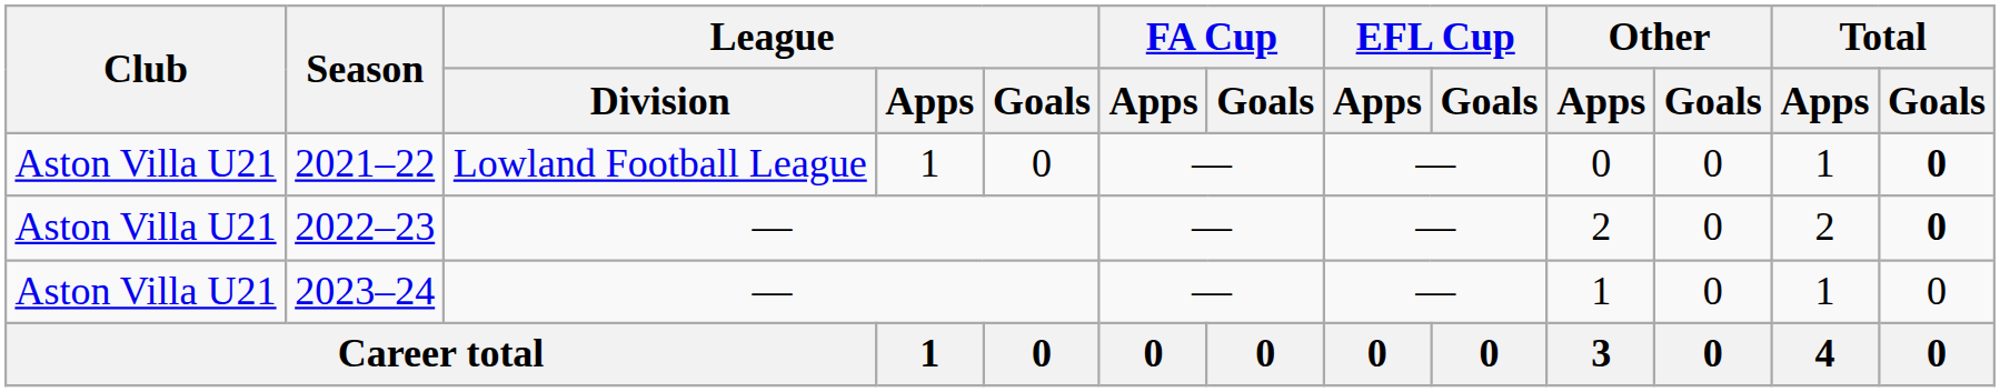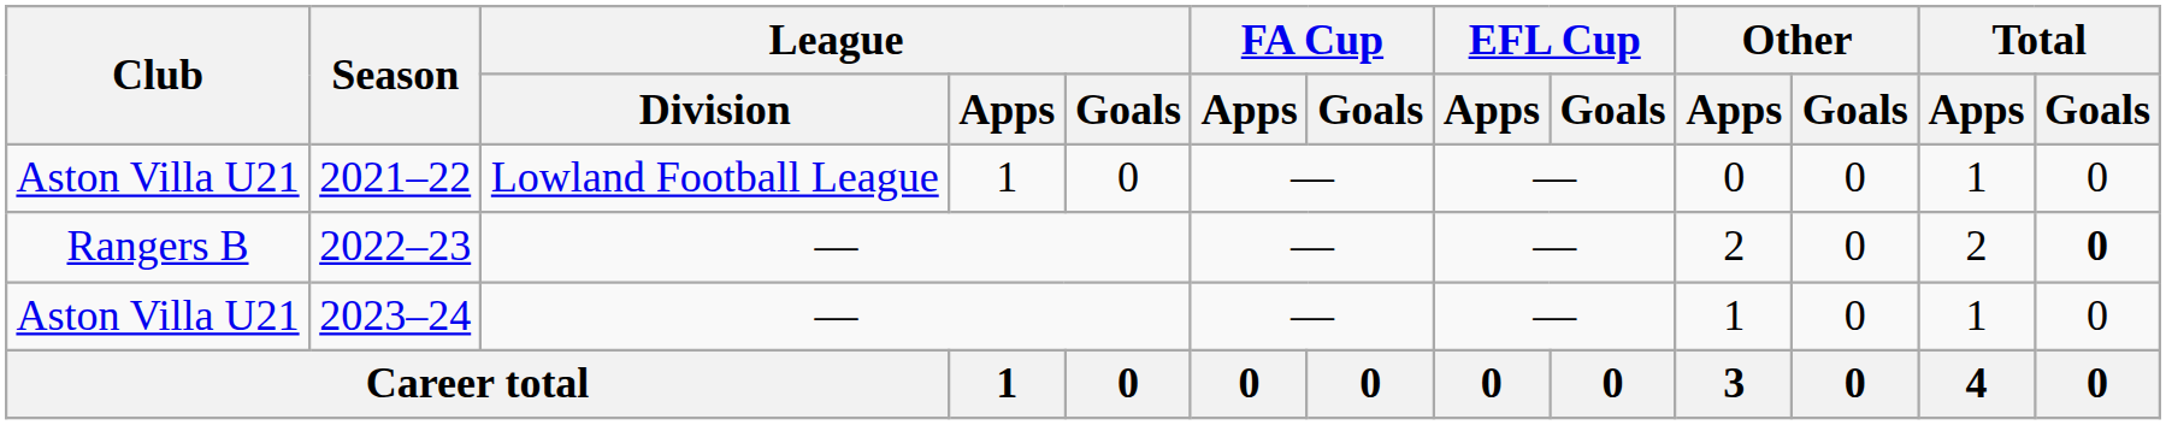 <table class=wikitable style=text-align:center>
 <tr>
 <th rowspan=2>Club</th>
 <th rowspan=2>Season</th>
 <th colspan=3>League</th>
 <th colspan=2><a href='#'>FA Cup</a></th>
 <th colspan=2><a href='#'>EFL Cup</a></th>
 <th colspan=2>Other</th>
 <th colspan=2>Total</th>
 </tr>
 <tr>
 <th>Division</th>
 <th>Apps</th>
 <th>Goals</th>
 <th>Apps</th>
 <th>Goals</th>
 <th>Apps</th>
 <th>Goals</th>
 <th>Apps</th>
 <th>Goals</th>
 <th>Apps</th>
 <th>Goals</th>
 </tr>
 <tr>
 <td><a href='#'>Aston Villa U21</a></td>
 <td><a href='#'>2021–22</a></td>
 <td><a href='#'>Lowland Football League</a></td>
 <td>1</td>
 <td>0</td>
 <td colspan=2>—</td>
 <td colspan=2>—</td>
 <td>0</td>
 <td>0</td>
 <td>1</td>
-<td><strong>0</strong></td>
+<td>0</td>
 </tr>
 <tr>
-<td><a href='#'>Aston Villa U21</a></td>
+<td><a href='#'>Rangers B</a></td>
 <td><a href='#'>2022–23</a></td>
 <td colspan=3>—</td>
 <td colspan=2>—</td>
 <td colspan=2>—</td>
 <td>2</td>
 <td>0</td>
 <td>2</td>
 <td><strong>0</strong></td>
 </tr>
 <tr>
 <td><a href='#'>Aston Villa U21</a></td>
 <td><a href='#'>2023–24</a></td>
 <td colspan=3>—</td>
 <td colspan=2>—</td>
 <td colspan=2>—</td>
 <td>1</td>
 <td>0</td>
 <td>1</td>
 <td>0</td>
 </tr>
 <tr>
 <th colspan=3>Career total</th>
 <th>1</th>
 <th>0</th>
 <th>0</th>
 <th>0</th>
 <th>0</th>
 <th>0</th>
 <th>3</th>
 <th>0</th>
 <th>4</th>
 <th>0</th>
 </tr>
 </table>
